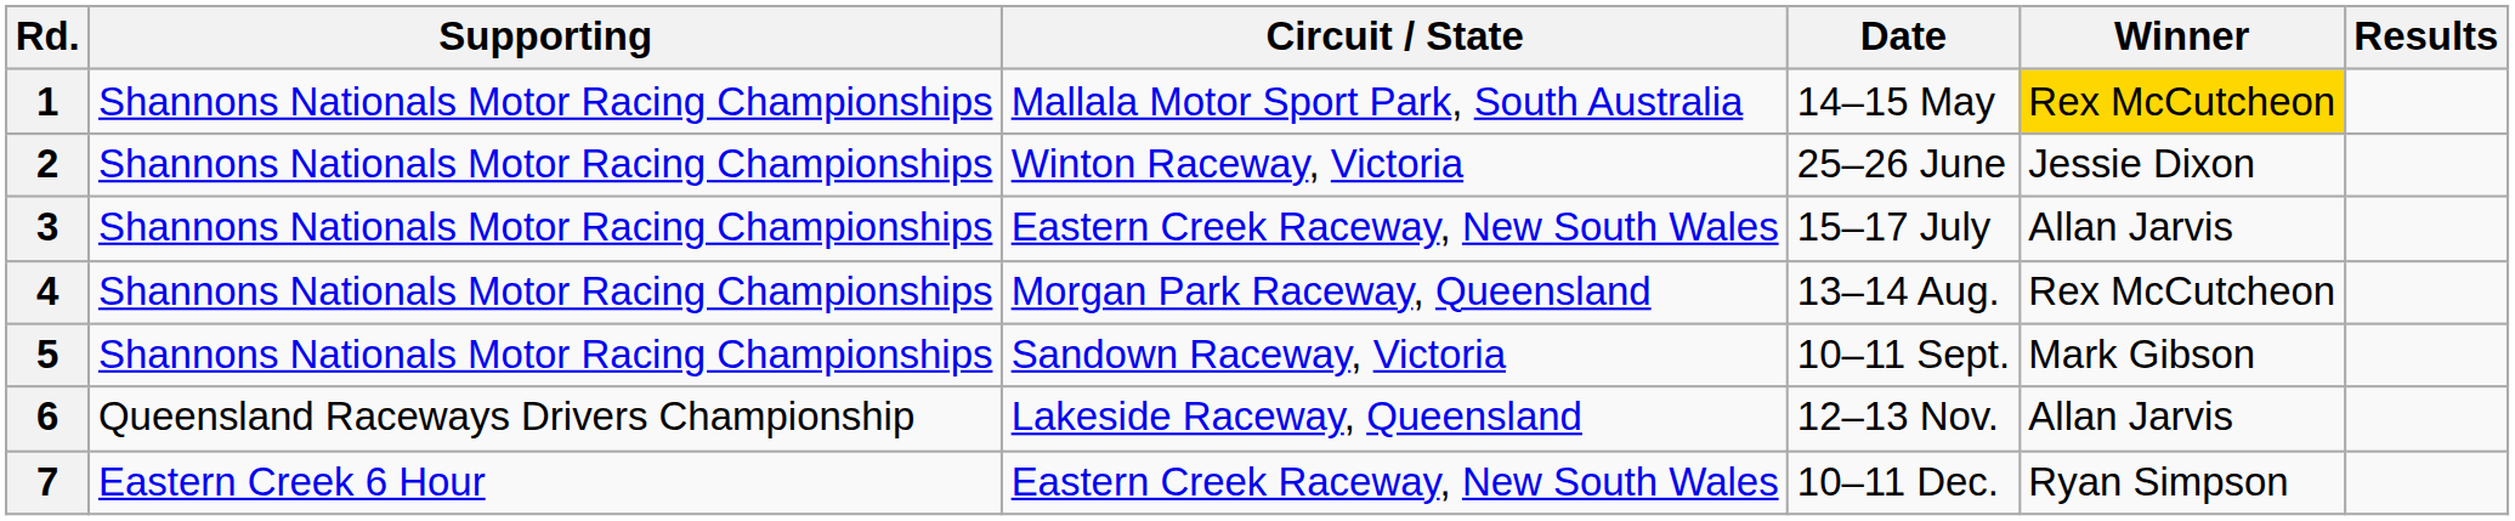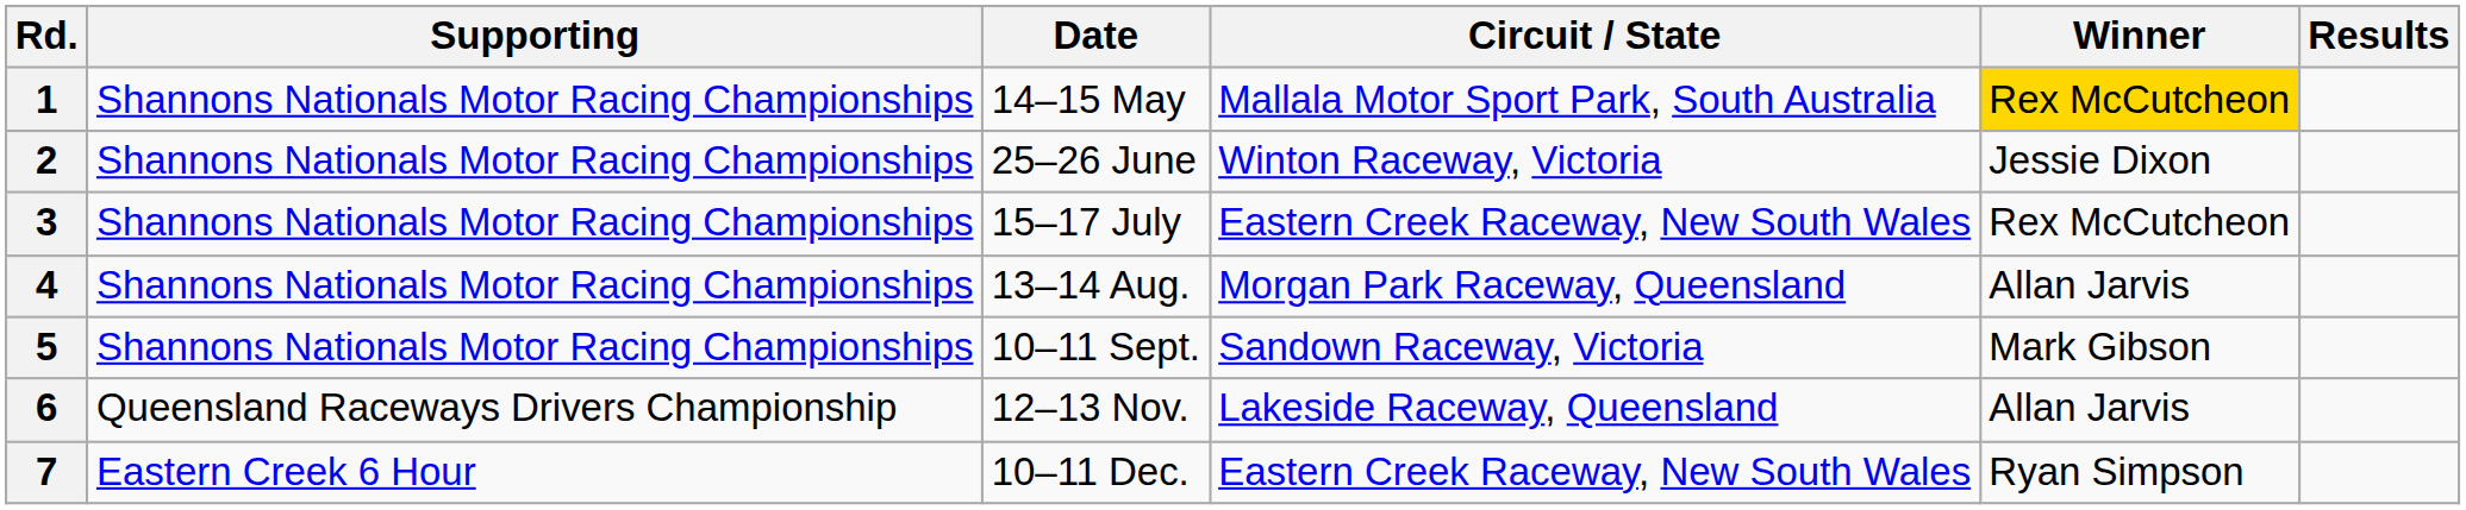 <table class="wikitable">
 <tr>
 <th>Rd.</th>
 <th>Supporting</th>
+<th>Date</th>
 <th>Circuit / State</th>
-<th>Date</th>
 <th>Winner</th>
 <th>Results</th>
 </tr>
 <tr>
 <th>1</th>
 <td><a href='#'>Shannons Nationals Motor Racing Championships</a></td>
+<td>14–15 May</td>
 <td><a href='#'>Mallala Motor Sport Park</a>, <a href='#'>South Australia</a></td>
-<td>14–15 May</td>
 <td style="background: gold;">Rex McCutcheon</td>
 <td></td>
 </tr>
 <tr>
 <th>2</th>
 <td><a href='#'>Shannons Nationals Motor Racing Championships</a></td>
+<td>25–26 June</td>
 <td><a href='#'>Winton Raceway</a>, <a href='#'>Victoria</a></td>
-<td>25–26 June</td>
 <td>Jessie Dixon</td>
 <td></td>
 </tr>
 <tr>
 <th>3</th>
 <td><a href='#'>Shannons Nationals Motor Racing Championships</a></td>
+<td>15–17 July</td>
 <td><a href='#'>Eastern Creek Raceway</a>, <a href='#'>New South Wales</a></td>
-<td>15–17 July</td>
-<td>Allan Jarvis</td>
+<td>Rex McCutcheon</td>
 <td></td>
 </tr>
 <tr>
 <th>4</th>
 <td><a href='#'>Shannons Nationals Motor Racing Championships</a></td>
+<td>13–14 Aug.</td>
 <td><a href='#'>Morgan Park Raceway</a>, <a href='#'>Queensland</a></td>
-<td>13–14 Aug.</td>
-<td>Rex McCutcheon</td>
+<td>Allan Jarvis</td>
 <td></td>
 </tr>
 <tr>
 <th>5</th>
 <td><a href='#'>Shannons Nationals Motor Racing Championships</a></td>
+<td>10–11 Sept.</td>
 <td><a href='#'>Sandown Raceway</a>, <a href='#'>Victoria</a></td>
-<td>10–11 Sept.</td>
 <td>Mark Gibson</td>
 <td></td>
 </tr>
 <tr>
 <th>6</th>
 <td>Queensland Raceways Drivers Championship</td>
+<td>12–13 Nov.</td>
 <td><a href='#'>Lakeside Raceway</a>, <a href='#'>Queensland</a></td>
-<td>12–13 Nov.</td>
 <td>Allan Jarvis</td>
 <td></td>
 </tr>
 <tr>
 <th>7</th>
 <td><a href='#'>Eastern Creek 6 Hour</a></td>
+<td>10–11 Dec.</td>
 <td><a href='#'>Eastern Creek Raceway</a>, <a href='#'>New South Wales</a></td>
-<td>10–11 Dec.</td>
 <td>Ryan Simpson</td>
 <td></td>
 </tr>
 </table>
